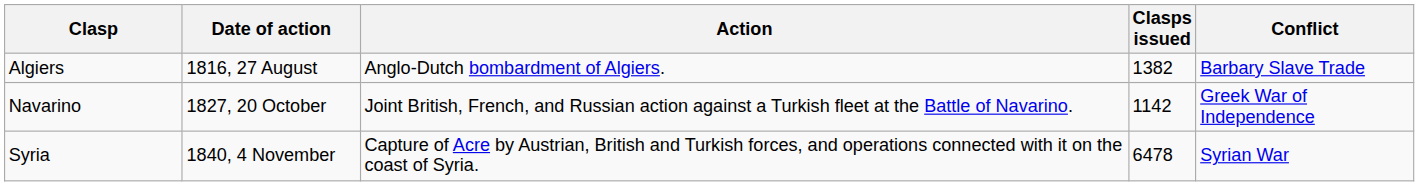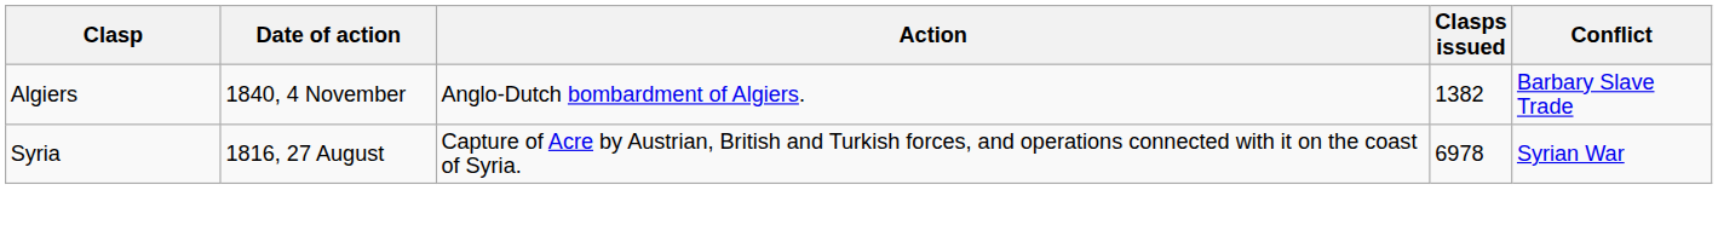 <table class ="wikitable sortable">
 <tr>
 <th width=150>Clasp</th>
 <th width=150>Date of action</th>
 <th>Action</th>
 <th>Clasps<br>issued</th>
 <th>Conflict</th>
 </tr>
 <tr>
 <td>Algiers</td>
-<td>1816, 27 August</td>
+<td>1840, 4 November</td>
 <td>Anglo-Dutch <a href='#'>bombardment of Algiers</a>.</td>
 <td>1382</td>
 <td><a href='#'>Barbary Slave Trade</a></td>
 </tr>
 <tr>
-<td>Navarino</td>
-<td>1827, 20 October</td>
-<td>Joint British, French, and Russian action against a Turkish fleet at the <a href='#'>Battle of Navarino</a>.</td>
-<td>1142</td>
-<td><a href='#'>Greek War of Independence</a></td>
-</tr>
-<tr>
 <td>Syria</td>
-<td>1840, 4 November</td>
+<td>1816, 27 August</td>
 <td>Capture of <a href='#'>Acre</a> by Austrian, British and Turkish forces, and operations connected with it on the coast of Syria.</td>
-<td>6478</td>
+<td>6978</td>
 <td><a href='#'>Syrian War</a></td>
 </tr>
 </table>
